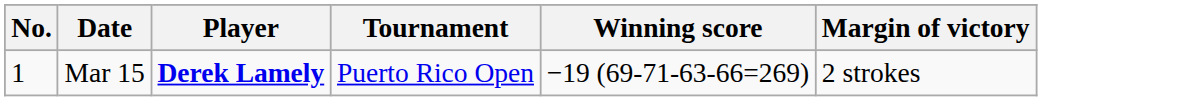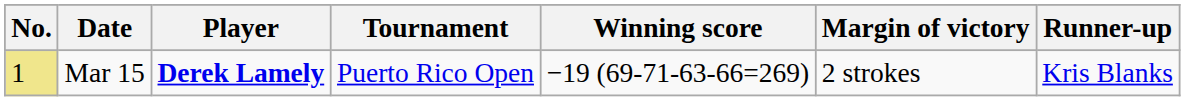 <table class="wikitable" style="font-size:95%;">
 <tr>
 <th>No.</th>
 <th>Date</th>
 <th>Player</th>
 <th>Tournament</th>
 <th>Winning score</th>
 <th>Margin of victory</th>
+<th>Runner-up</th>
 </tr>
 <tr>
-<td>1</td>
+<td style="background: khaki;">1</td>
 <td>Mar 15</td>
 <td><strong> <a href='#'>Derek Lamely</a></strong></td>
 <td><a href='#'>Puerto Rico Open</a></td>
 <td>−19 (69-71-63-66=269)</td>
 <td>2 strokes</td>
+<td> <a href='#'>Kris Blanks</a></td>
 </tr>
 </table>
